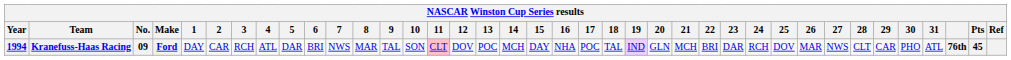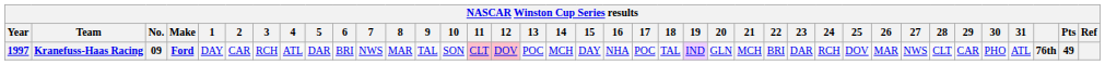 <table class="wikitable" style="text-align:center; font-size:75%">
 <tr>
 <th colspan=45><a href='#'>NASCAR</a> <a href='#'>Winston Cup Series</a> results</th>
 </tr>
 <tr>
 <th>Year</th>
 <th>Team</th>
 <th>No.</th>
 <th>Make</th>
 <th>1</th>
 <th>2</th>
 <th>3</th>
 <th>4</th>
 <th>5</th>
 <th>6</th>
 <th>7</th>
 <th>8</th>
 <th>9</th>
 <th>10</th>
 <th>11</th>
 <th>12</th>
 <th>13</th>
 <th>14</th>
 <th>15</th>
 <th>16</th>
 <th>17</th>
 <th>18</th>
 <th>19</th>
 <th>20</th>
 <th>21</th>
 <th>22</th>
 <th>23</th>
 <th>24</th>
 <th>25</th>
 <th>26</th>
 <th>27</th>
 <th>28</th>
 <th>29</th>
 <th>30</th>
 <th>31</th>
 <th></th>
 <th>Pts</th>
 <th>Ref</th>
 </tr>
 <tr>
-<th><a href='#'>1994</a></th>
+<th><a href='#'>1997</a></th>
 <th nowrap><a href='#'>Kranefuss-Haas Racing</a></th>
 <th>09</th>
 <th><a href='#'>Ford</a></th>
 <td><a href='#'>DAY</a></td>
 <td><a href='#'>CAR</a></td>
 <td><a href='#'>RCH</a></td>
 <td><a href='#'>ATL</a></td>
 <td><a href='#'>DAR</a></td>
 <td><a href='#'>BRI</a></td>
 <td><a href='#'>NWS</a></td>
 <td><a href='#'>MAR</a></td>
 <td><a href='#'>TAL</a></td>
 <td><a href='#'>SON</a></td>
 <td style="background: pink;"><a href='#'>CLT</a></td>
-<td><a href='#'>DOV</a></td>
+<td style="background: pink;"><a href='#'>DOV</a></td>
 <td><a href='#'>POC</a></td>
 <td><a href='#'>MCH</a></td>
 <td><a href='#'>DAY</a></td>
 <td><a href='#'>NHA</a></td>
 <td><a href='#'>POC</a></td>
 <td><a href='#'>TAL</a></td>
 <td style="background:#EFCFFF;"><a href='#'>IND</a><br></td>
 <td><a href='#'>GLN</a></td>
 <td><a href='#'>MCH</a></td>
 <td><a href='#'>BRI</a></td>
 <td><a href='#'>DAR</a></td>
 <td><a href='#'>RCH</a></td>
 <td><a href='#'>DOV</a></td>
 <td><a href='#'>MAR</a></td>
 <td><a href='#'>NWS</a></td>
 <td><a href='#'>CLT</a></td>
 <td><a href='#'>CAR</a></td>
 <td><a href='#'>PHO</a></td>
 <td><a href='#'>ATL</a></td>
 <th>76th</th>
-<th>45</th>
+<th>49</th>
 <th></th>
 </tr>
 </table>
